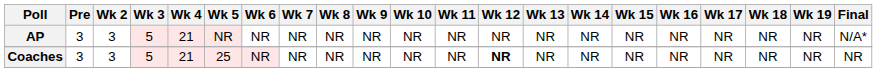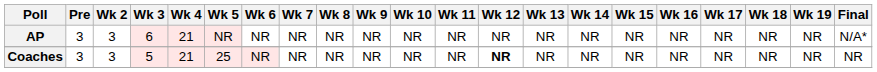 <table class="wikitable" style="white-space:nowrap;text-align:center;">
 <tr>
 <th>Poll</th>
 <th>Pre</th>
 <th>Wk 2</th>
 <th>Wk 3</th>
 <th>Wk 4</th>
 <th>Wk 5</th>
 <th>Wk 6</th>
 <th>Wk 7</th>
 <th>Wk 8</th>
 <th>Wk 9</th>
 <th>Wk 10</th>
 <th>Wk 11</th>
 <th>Wk 12</th>
 <th>Wk 13</th>
 <th>Wk 14</th>
 <th>Wk 15</th>
 <th>Wk 16</th>
 <th>Wk 17</th>
 <th>Wk 18</th>
 <th>Wk 19</th>
 <th>Final</th>
 </tr>
 <tr>
 <th>AP</th>
 <td style="background:#FFF;">3</td>
 <td style="background:#FFF;">3</td>
-<td style="background:#FFE6E6;">5</td>
+<td style="background:#FFE6E6;">6</td>
 <td style="background:#FFE6E6;">21</td>
 <td style="background:#FFE6E6;">NR</td>
 <td style="background:#FFF;">NR</td>
 <td style="background:#FFF;">NR</td>
 <td style="background:#FFF;">NR</td>
 <td style="background:#FFF;">NR</td>
 <td style="background:#FFF;">NR</td>
 <td style="background:#FFF;">NR</td>
 <td style="background:#FFF;">NR</td>
 <td style="background:#FFF;">NR</td>
 <td style="background:#FFF;">NR</td>
 <td style="background:#FFF;">NR</td>
 <td style="background:#FFF;">NR</td>
 <td style="background:#FFF;">NR</td>
 <td style="background:#FFF;">NR</td>
 <td style="background:#FFF;">NR</td>
 <td style="background:#FFF;">N/A*</td>
 </tr>
 <tr>
 </tr>
 <tr>
 <th>Coaches</th>
 <td style="background:#FFF;">3</td>
 <td style="background:#FFF;">3</td>
 <td style="background:#FFE6E6;">5</td>
 <td style="background:#FFE6E6;">21</td>
 <td style="background:#FFE6E6;">25</td>
 <td style="background:#FFE6E6;">NR</td>
 <td style="background:#FFF;">NR</td>
 <td style="background:#FFF;">NR</td>
 <td style="background:#FFF;">NR</td>
 <td style="background:#FFF;">NR</td>
 <td style="background:#FFF;">NR</td>
 <td style="background:#FFF;"><strong>NR</strong></td>
 <td style="background:#FFF;">NR</td>
 <td style="background:#FFF;">NR</td>
 <td style="background:#FFF;">NR</td>
 <td style="background:#FFF;">NR</td>
 <td style="background:#FFF;">NR</td>
 <td style="background:#FFF;">NR</td>
 <td style="background:#FFF;">NR</td>
 <td style="background:#FFF;">NR</td>
 </tr>
 <tr>
 </tr>
 </table>
